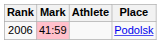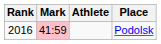 <table class="wikitable sortable" style="text-align:center;">
 <tr>
 <th>Rank</th>
 <th>Mark</th>
 <th>Athlete</th>
 <th>Place</th>
 </tr>
 <tr>
-<td>2006</td>
+<td>2016</td>
 <td style="background: pink;">41:59</td>
 <td align=left></td>
 <td><a href='#'>Podolsk</a></td>
 </tr>
 </table>
